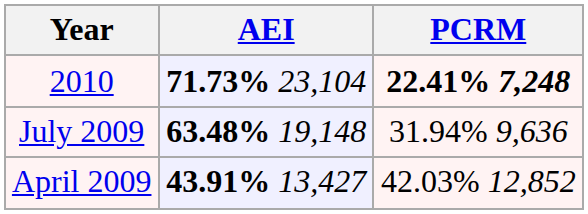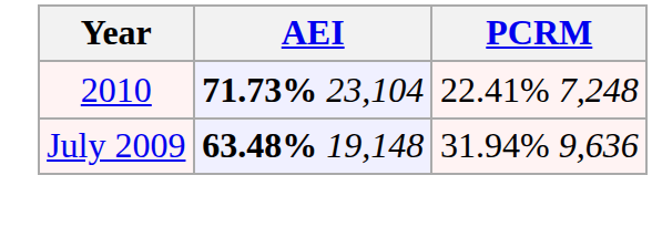 <table class="wikitable"  style="float:right; font-size:100%; margin: 1em 1em 1em 1em;">
 <tr style="background:lightgrey;">
 <th>Year</th>
 <th><a href='#'>AEI</a></th>
 <th><a href='#'>PCRM</a></th>
 </tr>
 <tr>
 <td style="text-align:center; background:#fff3f3;"><a href='#'>2010</a></td>
 <td style="text-align:center; background:#f0f0ff;"><strong>71.73%</strong> <em>23,104</em></td>
-<td style="text-align:center; background:#fff3f3;"><strong>22.41% <em>7,248</em></strong></td>
+<td style="text-align:center; background:#fff3f3;">22.41% <em>7,248</em></td>
 </tr>
 <tr>
 <td style="text-align:center; background:#fff3f3;"><a href='#'>July 2009</a></td>
 <td style="text-align:center; background:#f0f0ff;"><strong>63.48%</strong> <em>19,148</em></td>
 <td style="text-align:center; background:#fff3f3;">31.94% <em>9,636</em></td>
 </tr>
-<tr>
-<td style="text-align:center; background:#fff3f3;"><a href='#'>April 2009</a></td>
-<td style="text-align:center; background:#f0f0ff;"><strong>43.91%</strong> <em>13,427</em></td>
-<td style="text-align:center; background:#fff3f3;">42.03% <em>12,852</em></td>
-</tr>
 </table>
